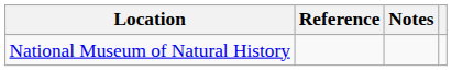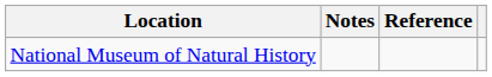 <table class="wikitable">
 <tr>
 <th>Location</th>
+<th>Notes</th>
 <th>Reference</th>
-<th>Notes</th>
 <th></th>
 </tr>
 <tr>
 <td><a href='#'>National Museum of Natural History</a></td>
 <td></td>
 <td></td>
 <td></td>
 </tr>
 </table>
